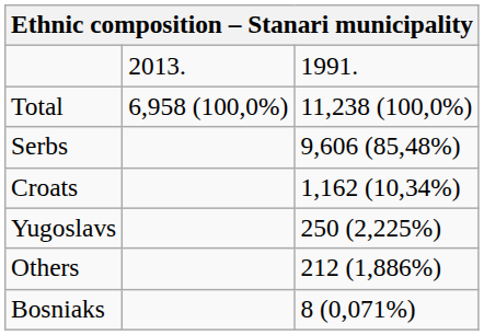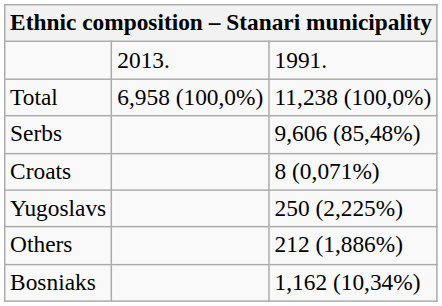 <table class="wikitable">
 <tr>
 <th colspan="9">Ethnic composition – Stanari municipality</th>
 </tr>
 <tr>
 <td></td>
 <td>2013.</td>
 <td>1991.</td>
 </tr>
 <tr>
 <td>Total</td>
 <td>6,958 (100,0%)</td>
 <td>11,238 (100,0%)</td>
 </tr>
 <tr>
 <td>Serbs</td>
 <td></td>
 <td>9,606 (85,48%)</td>
 </tr>
 <tr>
 <td>Croats</td>
 <td></td>
-<td>1,162 (10,34%)</td>
+<td>8 (0,071%)</td>
 </tr>
 <tr>
 <td>Yugoslavs</td>
 <td></td>
 <td>250 (2,225%)</td>
 </tr>
 <tr>
 <td>Others</td>
 <td></td>
 <td>212 (1,886%)</td>
 </tr>
 <tr>
 <td>Bosniaks</td>
 <td></td>
-<td>8 (0,071%)</td>
+<td>1,162 (10,34%)</td>
 </tr>
 </table>
